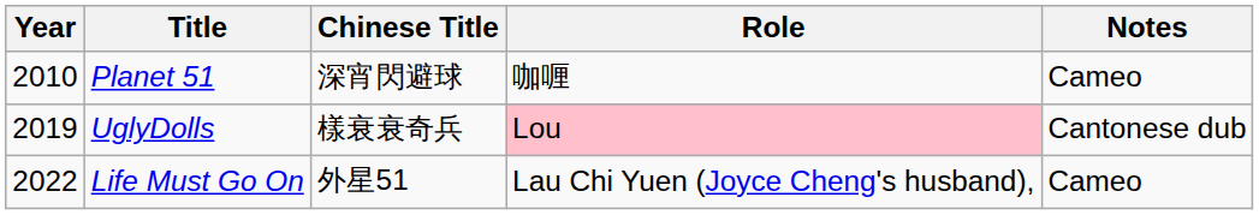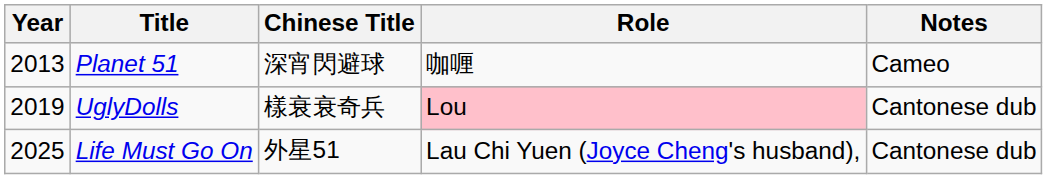 <table class="wikitable plainrowheaders">
 <tr>
 <th>Year</th>
 <th>Title</th>
 <th>Chinese Title</th>
 <th>Role</th>
 <th>Notes</th>
 </tr>
 <tr>
-<td>2010</td>
+<td>2013</td>
 <td><em><a href='#'>Planet 51</a></em></td>
 <td>深宵閃避球</td>
 <td>咖喱</td>
 <td>Cameo</td>
 </tr>
 <tr>
 <td>2019</td>
 <td><em><a href='#'>UglyDolls</a></em></td>
 <td>樣衰衰奇兵</td>
 <td style="background: pink;">Lou</td>
 <td>Cantonese dub</td>
 </tr>
 <tr>
-<td>2022</td>
+<td>2025</td>
 <td><em><a href='#'>Life Must Go On</a></em></td>
 <td>外星51</td>
 <td>Lau Chi Yuen (<a href='#'>Joyce Cheng</a>'s husband),</td>
-<td>Cameo</td>
+<td>Cantonese dub</td>
 </tr>
 </table>
